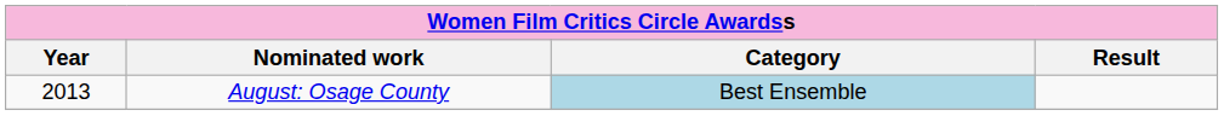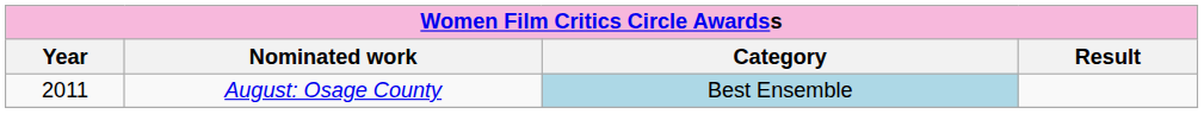 <table width="70%" class="wikitable sortable">
 <tr>
 <th colspan="4" style="background: #F7B8DC;" align="center"><a href='#'>Women Film Critics Circle Awards</a>s</th>
 </tr>
 <tr>
 <th width="10%">Year</th>
 <th width="35%">Nominated work</th>
 <th width="40%">Category</th>
 <th width="15%">Result</th>
 </tr>
 <tr>
-<td align="center">2013</td>
+<td align="center">2011</td>
 <td align="center"><em><a href='#'>August: Osage County</a></em></td>
 <td align="center" style="background: lightblue;">Best Ensemble</td>
 <td></td>
 </tr>
 <tr>
 </tr>
 </table>
